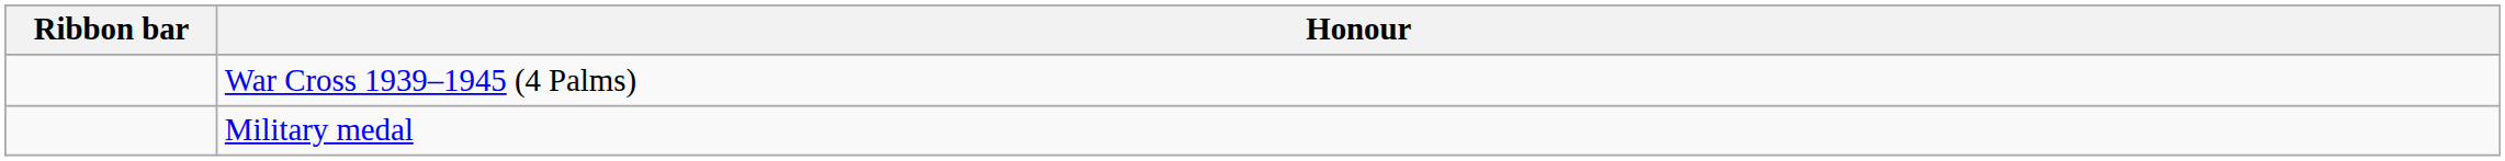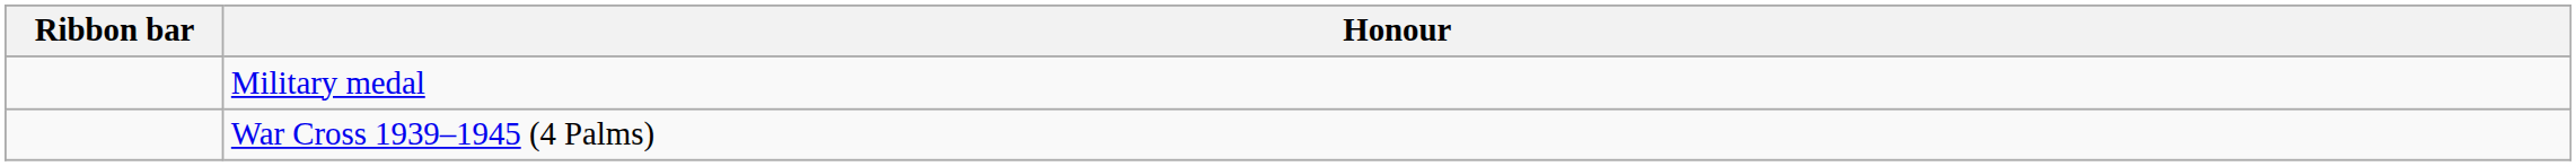 <table class="wikitable"  style="width: 100%">
 <tr>
 <th style="width:100px;">Ribbon bar</th>
 <th>Honour</th>
 </tr>
 <tr>
 <td></td>
-<td><a href='#'>War Cross 1939–1945</a> (4 Palms)</td>
+<td><a href='#'>Military medal</a></td>
 </tr>
 <tr>
 <td></td>
-<td><a href='#'>Military medal</a></td>
+<td><a href='#'>War Cross 1939–1945</a> (4 Palms)</td>
 </tr>
 </table>
